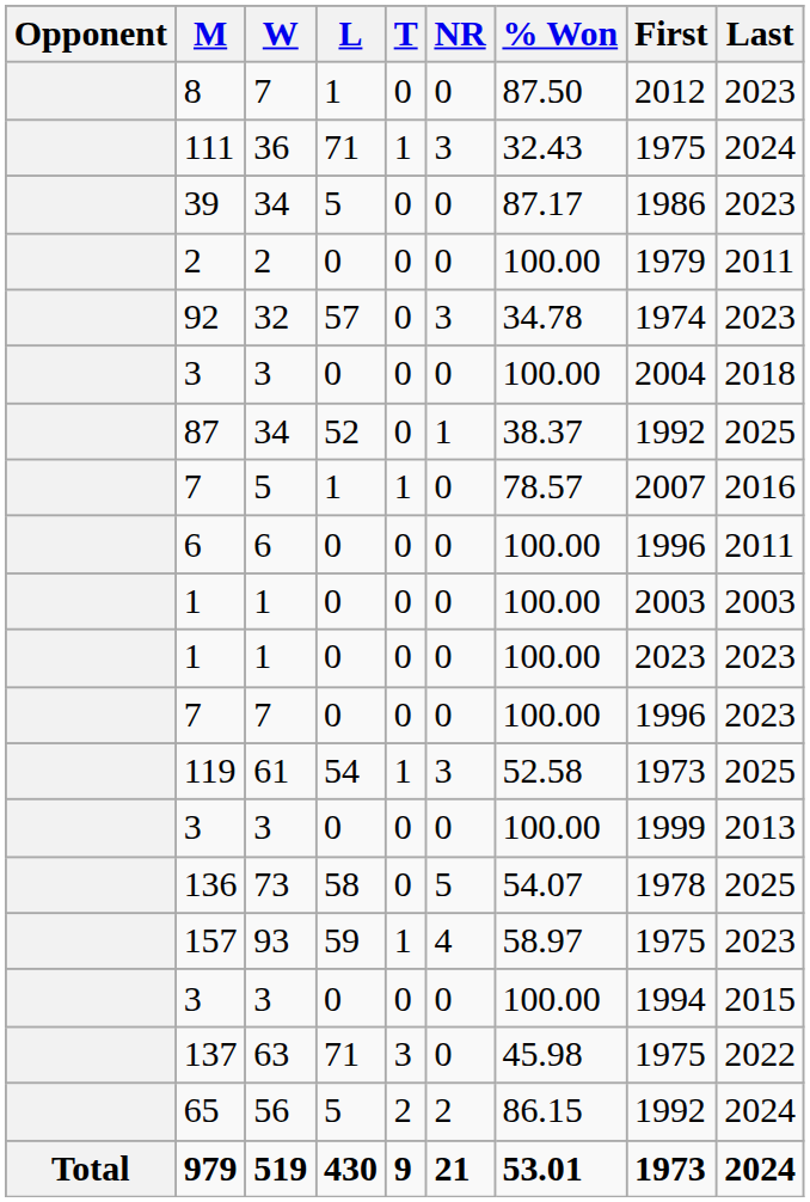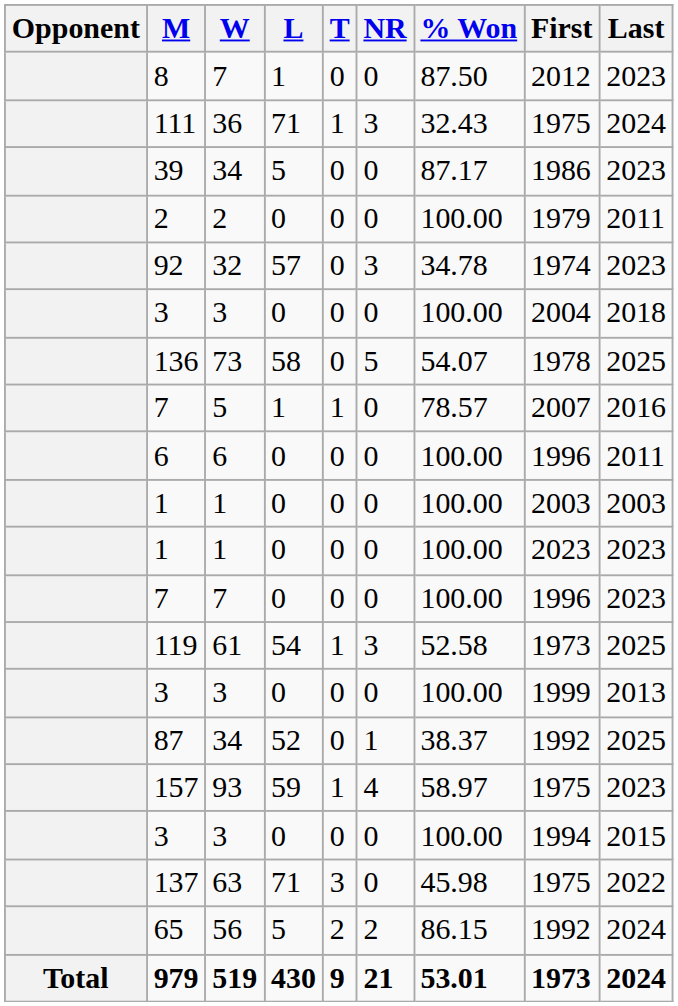 <table class="wikitable plainrowheaders sortable" style="text-align:left">
 <tr>
 <th scope="col">Opponent</th>
 <th scope="col"><a href='#'>M</a></th>
 <th scope="col"><a href='#'>W</a></th>
 <th scope="col"><a href='#'>L</a></th>
 <th scope="col"><a href='#'>T</a></th>
 <th scope="col"><a href='#'>NR</a></th>
 <th scope="col"><a href='#'>% Won</a></th>
 <th scope="col">First</th>
 <th scope="col">Last</th>
 </tr>
 <tr>
 <th scope="row"></th>
 <td>8</td>
 <td>7</td>
 <td>1</td>
 <td>0</td>
 <td>0</td>
 <td>87.50</td>
 <td>2012</td>
 <td>2023</td>
 </tr>
 <tr>
 <th scope="row"></th>
 <td>111</td>
 <td>36</td>
 <td>71</td>
 <td>1</td>
 <td>3</td>
 <td>32.43</td>
 <td>1975</td>
 <td>2024</td>
 </tr>
 <tr>
 <th scope="row"></th>
 <td>39</td>
 <td>34</td>
 <td>5</td>
 <td>0</td>
 <td>0</td>
 <td>87.17</td>
 <td>1986</td>
 <td>2023</td>
 </tr>
 <tr>
 <th scope="row"></th>
 <td>2</td>
 <td>2</td>
 <td>0</td>
 <td>0</td>
 <td>0</td>
 <td>100.00</td>
 <td>1979</td>
 <td>2011</td>
 </tr>
 <tr>
 <th scope="row"></th>
 <td>92</td>
 <td>32</td>
 <td>57</td>
 <td>0</td>
 <td>3</td>
 <td>34.78</td>
 <td>1974</td>
 <td>2023</td>
 </tr>
 <tr>
 <th scope="row"></th>
 <td>3</td>
 <td>3</td>
 <td>0</td>
 <td>0</td>
 <td>0</td>
 <td>100.00</td>
 <td>2004</td>
 <td>2018</td>
 </tr>
 <tr>
 <th scope="row"></th>
-<td>87</td>
-<td>34</td>
-<td>52</td>
+<td>136</td>
+<td>73</td>
+<td>58</td>
 <td>0</td>
-<td>1</td>
-<td>38.37</td>
-<td>1992</td>
+<td>5</td>
+<td>54.07</td>
+<td>1978</td>
 <td>2025</td>
 </tr>
 <tr>
 <th scope="row"></th>
 <td>7</td>
 <td>5</td>
 <td>1</td>
 <td>1</td>
 <td>0</td>
 <td>78.57</td>
 <td>2007</td>
 <td>2016</td>
 </tr>
 <tr>
 <th scope="row"></th>
 <td>6</td>
 <td>6</td>
 <td>0</td>
 <td>0</td>
 <td>0</td>
 <td>100.00</td>
 <td>1996</td>
 <td>2011</td>
 </tr>
 <tr>
 <th scope="row"></th>
 <td>1</td>
 <td>1</td>
 <td>0</td>
 <td>0</td>
 <td>0</td>
 <td>100.00</td>
 <td>2003</td>
 <td>2003</td>
 </tr>
 <tr>
 <th scope="row"></th>
 <td>1</td>
 <td>1</td>
 <td>0</td>
 <td>0</td>
 <td>0</td>
 <td>100.00</td>
 <td>2023</td>
 <td>2023</td>
 </tr>
 <tr>
 <th scope="row"></th>
 <td>7</td>
 <td>7</td>
 <td>0</td>
 <td>0</td>
 <td>0</td>
 <td>100.00</td>
 <td>1996</td>
 <td>2023</td>
 </tr>
 <tr>
 <th scope="row"></th>
 <td>119</td>
 <td>61</td>
 <td>54</td>
 <td>1</td>
 <td>3</td>
 <td>52.58</td>
 <td>1973</td>
 <td>2025</td>
 </tr>
 <tr>
 <th scope="row"></th>
 <td>3</td>
 <td>3</td>
 <td>0</td>
 <td>0</td>
 <td>0</td>
 <td>100.00</td>
 <td>1999</td>
 <td>2013</td>
 </tr>
 <tr>
 <th scope="row"></th>
-<td>136</td>
-<td>73</td>
-<td>58</td>
+<td>87</td>
+<td>34</td>
+<td>52</td>
 <td>0</td>
-<td>5</td>
-<td>54.07</td>
-<td>1978</td>
+<td>1</td>
+<td>38.37</td>
+<td>1992</td>
 <td>2025</td>
 </tr>
 <tr>
 <th scope="row"></th>
 <td>157</td>
 <td>93</td>
 <td>59</td>
 <td>1</td>
 <td>4</td>
 <td>58.97</td>
 <td>1975</td>
 <td>2023</td>
 </tr>
 <tr>
 <th scope="row"></th>
 <td>3</td>
 <td>3</td>
 <td>0</td>
 <td>0</td>
 <td>0</td>
 <td>100.00</td>
 <td>1994</td>
 <td>2015</td>
 </tr>
 <tr>
 <th scope="row"></th>
 <td>137</td>
 <td>63</td>
 <td>71</td>
 <td>3</td>
 <td>0</td>
 <td>45.98</td>
 <td>1975</td>
 <td>2022</td>
 </tr>
 <tr>
 <th scope="row"></th>
 <td>65</td>
 <td>56</td>
 <td>5</td>
 <td>2</td>
 <td>2</td>
 <td>86.15</td>
 <td>1992</td>
 <td>2024</td>
 </tr>
 <tr class="sortbottom">
 <th scope="row"><strong>Total</strong></th>
 <td><strong>979</strong></td>
 <td><strong>519</strong></td>
 <td><strong>430</strong></td>
 <td><strong>9</strong></td>
 <td><strong>21</strong></td>
 <td><strong>53.01</strong></td>
 <td><strong>1973</strong></td>
 <td><strong>2024</strong></td>
 </tr>
 </table>
